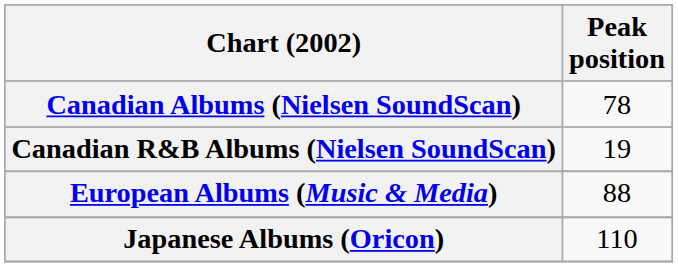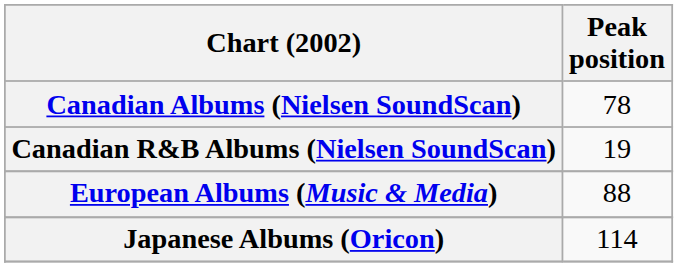 <table class="wikitable sortable plainrowheaders" style="text-align:center">
 <tr>
 <th scope="col">Chart (2002)</th>
 <th scope="col">Peak<br>position</th>
 </tr>
 <tr>
 <th scope="row"><a href='#'>Canadian Albums</a> (<a href='#'>Nielsen SoundScan</a>)</th>
 <td>78</td>
 </tr>
 <tr>
 <th scope="row">Canadian R&B Albums (<a href='#'>Nielsen SoundScan</a>)</th>
 <td style="text-align:center;">19</td>
 </tr>
 <tr>
 </tr>
 <tr>
 <th scope="row"><a href='#'>European Albums</a> (<em><a href='#'>Music & Media</a></em>)</th>
 <td>88</td>
 </tr>
 <tr>
 </tr>
 <tr>
 </tr>
 <tr>
 <th scope="row">Japanese Albums (<a href='#'>Oricon</a>)</th>
-<td>110</td>
+<td>114</td>
 </tr>
 <tr>
 </tr>
 <tr>
 </tr>
 <tr>
 </tr>
 <tr>
 </tr>
 <tr>
 </tr>
 </table>
